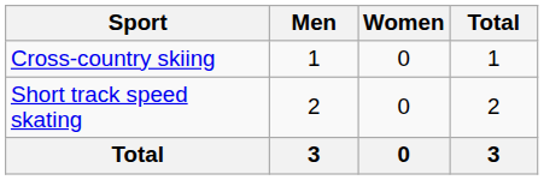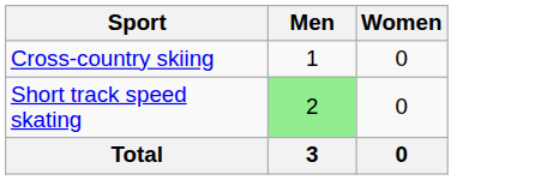 <table class="wikitable sortable" style="text-align:center;">
 <tr>
 <th width=180>Sport</th>
 <th width=55>Men</th>
 <th width=55>Women</th>
-<th width=55>Total</th>
 </tr>
 <tr>
 <td align=left><a href='#'>Cross-country skiing</a></td>
 <td>1</td>
 <td>0</td>
-<td>1</td>
 </tr>
 <tr>
 <td align=left><a href='#'>Short track speed skating</a></td>
-<td>2</td>
+<td style="background: lightgreen;">2</td>
 <td>0</td>
-<td>2</td>
 </tr>
 <tr>
 <th>Total</th>
 <th>3</th>
 <th>0</th>
-<th>3</th>
 </tr>
 </table>
